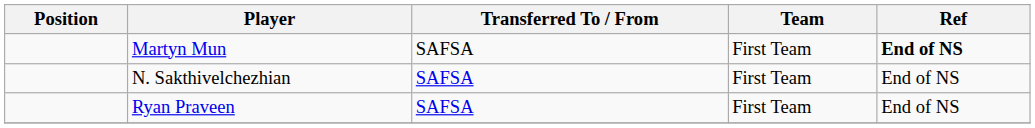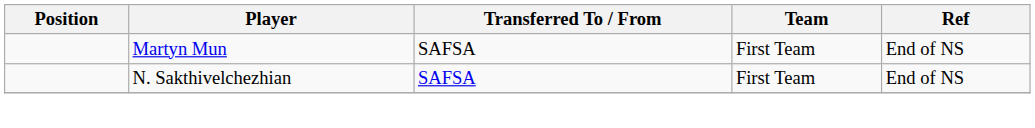 <table class="wikitable sortable" style="width:70%; text-align:center; font-size:100%; text-align:left;">
 <tr>
 <th>Position</th>
 <th>Player</th>
 <th>Transferred To / From</th>
 <th>Team</th>
 <th>Ref</th>
 </tr>
 <tr>
 <td></td>
 <td> <a href='#'>Martyn Mun</a></td>
 <td> SAFSA</td>
 <td>First Team</td>
-<td><strong>End of NS</strong></td>
+<td>End of NS</td>
 </tr>
 <tr>
 <td></td>
 <td> N. Sakthivelchezhian</td>
 <td> <a href='#'>SAFSA</a></td>
 <td>First Team</td>
 <td>End of NS</td>
 </tr>
 <tr>
-<td></td>
-<td> <a href='#'>Ryan Praveen</a></td>
-<td> <a href='#'>SAFSA</a></td>
-<td>First Team</td>
-<td>End of NS</td>
-</tr>
-<tr>
 </tr>
 </table>
